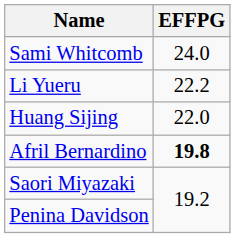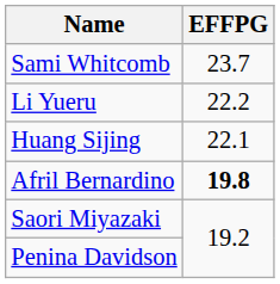 <table class="wikitable">
 <tr>
 <th>Name</th>
 <th>EFFPG</th>
 </tr>
 <tr>
 <td> <a href='#'>Sami Whitcomb</a></td>
-<td align=center>24.0</td>
+<td align=center>23.7</td>
 </tr>
 <tr>
 <td> <a href='#'>Li Yueru</a></td>
 <td align=center>22.2</td>
 </tr>
 <tr>
 <td> <a href='#'>Huang Sijing</a></td>
-<td align=center>22.0</td>
+<td align=center>22.1</td>
 </tr>
 <tr>
 <td> <a href='#'>Afril Bernardino</a></td>
 <td align=center><strong>19.8</strong></td>
 </tr>
 <tr>
 <td> <a href='#'>Saori Miyazaki</a></td>
 <td align=center rowspan=2>19.2</td>
 </tr>
 <tr>
 <td> <a href='#'>Penina Davidson</a></td>
 </tr>
 </table>
